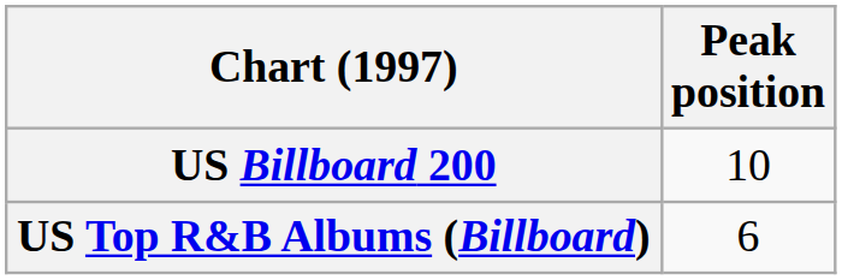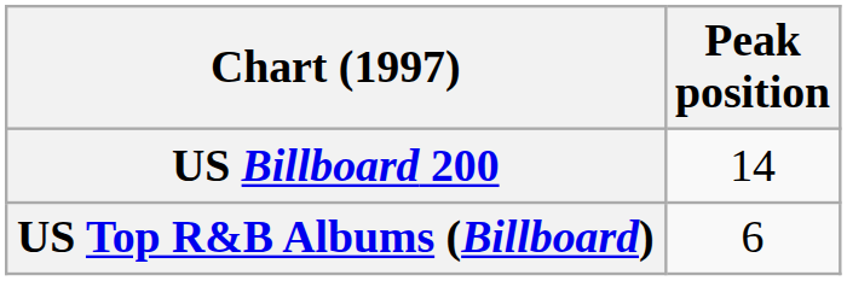 <table class="wikitable sortable plainrowheaders" style="text-align:center">
 <tr>
 <th scope="col">Chart (1997)</th>
 <th scope="col">Peak<br> position</th>
 </tr>
 <tr>
 <th scope="row">US <a href='#'><em>Billboard</em> 200</a></th>
-<td>10</td>
+<td>14</td>
 </tr>
 <tr>
 <th scope="row">US <a href='#'>Top R&B Albums</a> (<em><a href='#'>Billboard</a></em>)</th>
 <td>6</td>
 </tr>
 </table>
